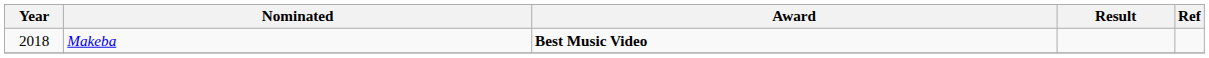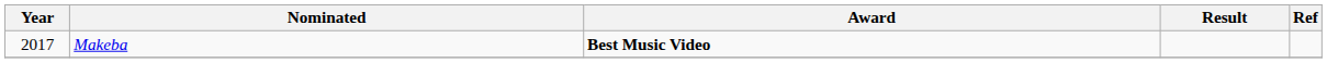 <table class="wikitable" style="width:100%;">
 <tr>
 <th width=5%>Year</th>
 <th style="width:40%;">Nominated</th>
 <th style="width:45%;">Award</th>
 <th style="width:10%;">Result</th>
 <th style="width:5%;">Ref</th>
 </tr>
 <tr>
-<td align="center">2018</td>
+<td align="center">2017</td>
 <td><a href='#'><em>Makeba</em></a></td>
 <td><strong>Best Music Video</strong></td>
 <td></td>
 <td align="center"></td>
 </tr>
 <tr>
 </tr>
 </table>
